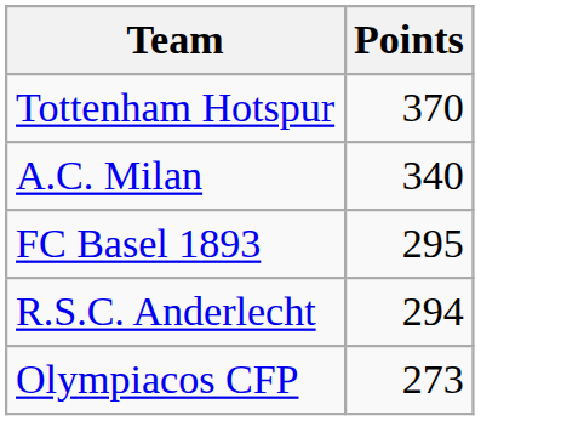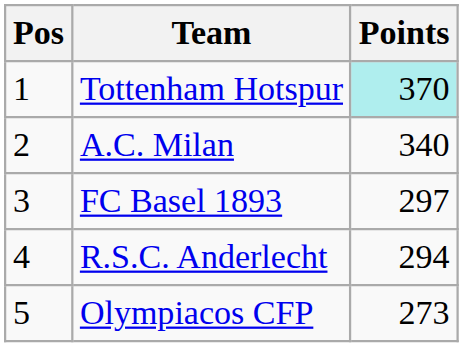 <table class="wikitable" style="font-size: 95%;">
 <tr>
+<th>Pos</th>
 <th>Team</th>
 <th>Points</th>
 </tr>
 <tr>
+<td>1</td>
 <td> <a href='#'>Tottenham Hotspur</a></td>
-<td align="right">370</td>
+<td align="right" style="background: paleturquoise;">370</td>
 </tr>
 <tr>
+<td>2</td>
 <td> <a href='#'>A.C. Milan</a></td>
 <td align="right">340</td>
 </tr>
 <tr>
+<td>3</td>
 <td> <a href='#'>FC Basel 1893</a></td>
-<td align="right">295</td>
+<td align="right">297</td>
 </tr>
 <tr>
+<td>4</td>
 <td> <a href='#'>R.S.C. Anderlecht</a></td>
 <td align="right">294</td>
 </tr>
 <tr>
+<td>5</td>
 <td> <a href='#'>Olympiacos CFP</a></td>
 <td align="right">273</td>
 </tr>
 </table>
